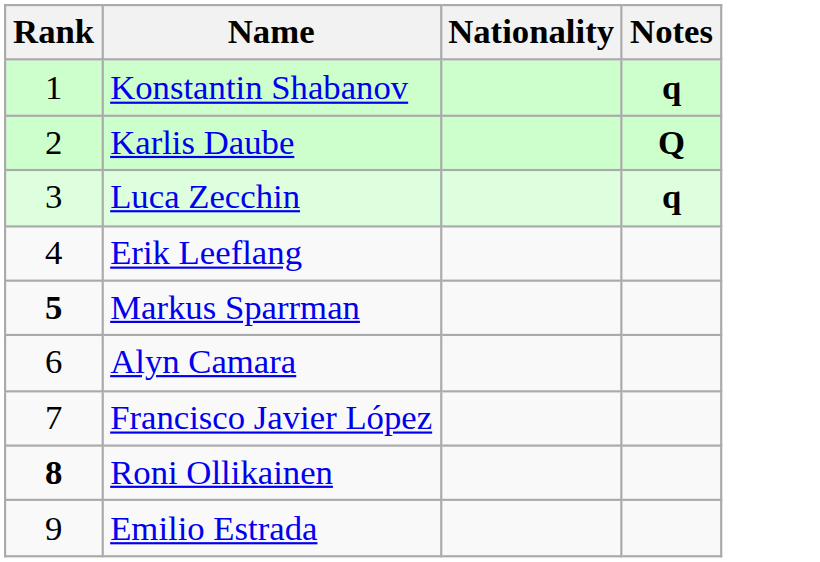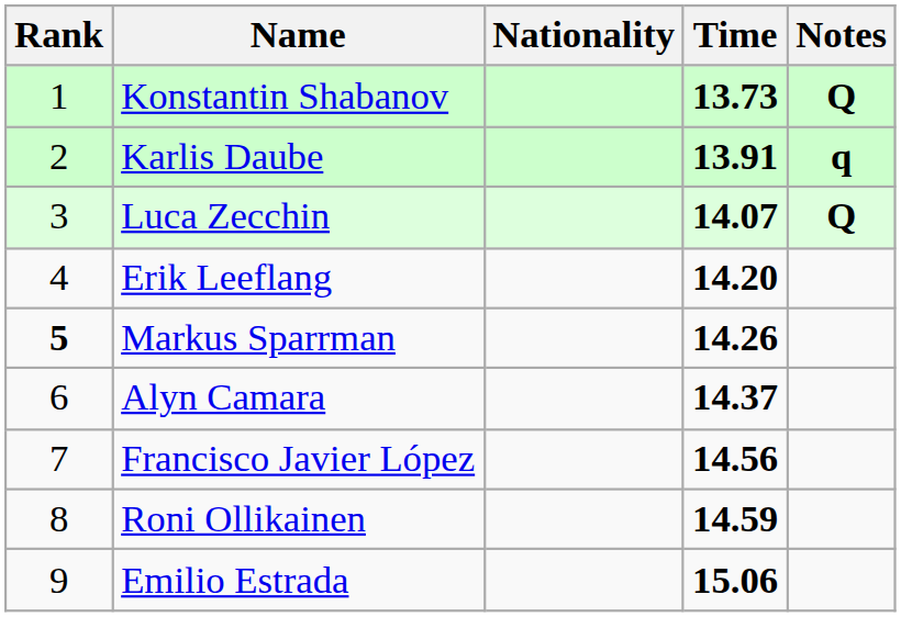 <table class="wikitable sortable" style="text-align:center">
 <tr>
 <th>Rank</th>
 <th>Name</th>
 <th>Nationality</th>
+<th>Time</th>
 <th>Notes</th>
 </tr>
 <tr bgcolor=ccffcc>
 <td>1</td>
 <td align=left><a href='#'>Konstantin Shabanov</a></td>
 <td align=left></td>
-<td><strong>q</strong></td>
+<td><strong>13.73</strong></td>
+<td><strong>Q</strong></td>
 </tr>
 <tr bgcolor=ccffcc>
 <td>2</td>
 <td align=left><a href='#'>Karlis Daube</a></td>
 <td align=left></td>
-<td><strong>Q</strong></td>
+<td><strong>13.91</strong></td>
+<td><strong>q</strong></td>
 </tr>
 <tr bgcolor=ddffdd>
 <td>3</td>
 <td align=left><a href='#'>Luca Zecchin</a></td>
 <td align=left></td>
-<td><strong>q</strong></td>
+<td><strong>14.07</strong></td>
+<td><strong>Q</strong></td>
 </tr>
 <tr>
 <td>4</td>
 <td align=left><a href='#'>Erik Leeflang</a></td>
 <td align=left></td>
+<td><strong>14.20</strong></td>
 <td></td>
 </tr>
 <tr>
 <td><strong>5</strong></td>
 <td align=left><a href='#'>Markus Sparrman</a></td>
 <td align=left></td>
+<td><strong>14.26</strong></td>
 <td></td>
 </tr>
 <tr>
 <td>6</td>
 <td align=left><a href='#'>Alyn Camara</a></td>
 <td align=left></td>
+<td><strong>14.37</strong></td>
 <td></td>
 </tr>
 <tr>
 <td>7</td>
 <td align=left><a href='#'>Francisco Javier López</a></td>
 <td align=left></td>
+<td><strong>14.56</strong></td>
 <td></td>
 </tr>
 <tr>
-<td><strong>8</strong></td>
+<td>8</td>
 <td align=left><a href='#'>Roni Ollikainen</a></td>
 <td align=left></td>
+<td><strong>14.59</strong></td>
 <td></td>
 </tr>
 <tr>
 <td>9</td>
 <td align=left><a href='#'>Emilio Estrada</a></td>
 <td align=left></td>
+<td><strong>15.06</strong></td>
 <td></td>
 </tr>
 </table>
